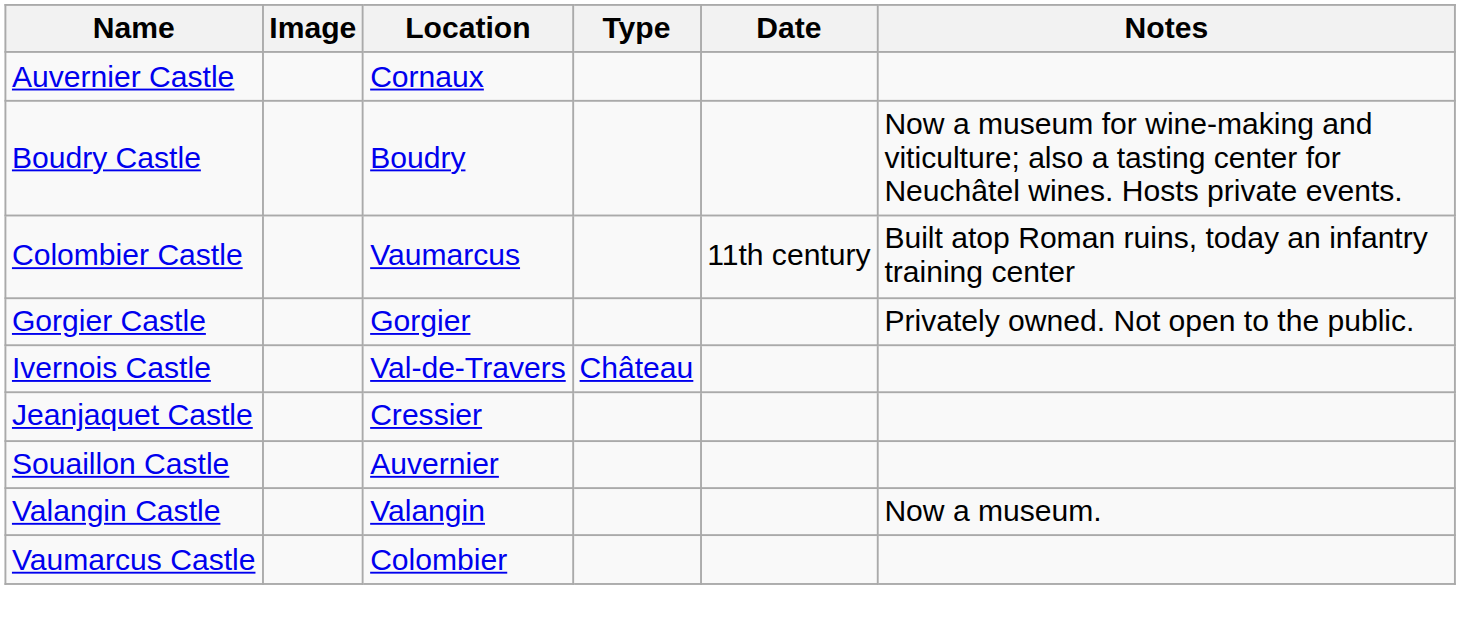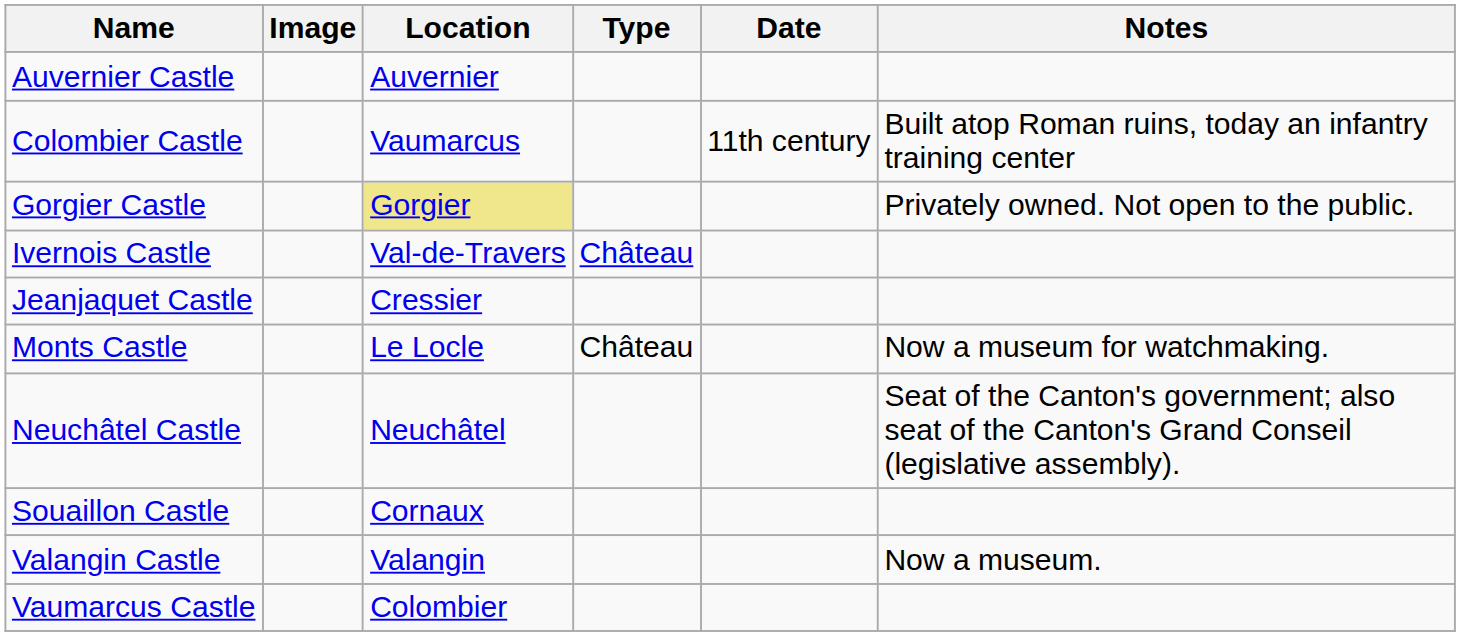 <table class="wikitable sortable" style="text-align:left; margin-left: auto; margin-right: auto; border: none; width:500">
 <tr>
 <th>Name</th>
 <th class="unsortable">Image</th>
 <th>Location</th>
 <th>Type</th>
 <th>Date</th>
 <th class="unsortable" style="width: 300px;">Notes</th>
 </tr>
 <tr>
 <td><a href='#'>Auvernier Castle</a></td>
 <td></td>
-<td><a href='#'>Cornaux</a><br></td>
+<td><a href='#'>Auvernier</a><br></td>
 <td></td>
 <td></td>
 <td></td>
-</tr>
-<tr>
-<td><a href='#'>Boudry Castle</a></td>
-<td></td>
-<td><a href='#'>Boudry</a><br></td>
-<td></td>
-<td></td>
-<td>Now a museum for wine-making and viticulture; also a tasting center for Neuchâtel wines. Hosts private events.</td>
 </tr>
 <tr>
 <td><a href='#'>Colombier Castle</a></td>
 <td></td>
 <td><a href='#'>Vaumarcus</a></td>
 <td></td>
 <td data-sort-value=1050>11th century</td>
 <td>Built atop Roman ruins, today an infantry training center</td>
 </tr>
 <tr>
 <td><a href='#'>Gorgier Castle</a></td>
 <td></td>
-<td><a href='#'>Gorgier</a><br></td>
+<td style="background: khaki;"><a href='#'>Gorgier</a><br></td>
 <td></td>
 <td></td>
 <td>Privately owned. Not open to the public.</td>
 </tr>
 <tr>
 <td><a href='#'>Ivernois Castle</a></td>
 <td></td>
 <td><a href='#'>Val-de-Travers</a><br></td>
 <td><a href='#'>Château</a></td>
 <td></td>
 <td></td>
 </tr>
 <tr>
 <td><a href='#'>Jeanjaquet Castle</a></td>
 <td></td>
 <td><a href='#'>Cressier</a><br></td>
 <td></td>
 <td></td>
 <td></td>
 </tr>
 <tr>
+<td><a href='#'>Monts Castle</a></td>
+<td></td>
+<td><a href='#'>Le Locle</a><br></td>
+<td>Château</td>
+<td></td>
+<td>Now a museum for watchmaking.</td>
+</tr>
+<tr>
+<td><a href='#'>Neuchâtel Castle</a></td>
+<td></td>
+<td><a href='#'>Neuchâtel</a><br></td>
+<td></td>
+<td></td>
+<td>Seat of the Canton's government; also seat of the Canton's Grand Conseil (legislative assembly).</td>
+</tr>
+<tr>
 <td><a href='#'>Souaillon Castle</a></td>
 <td></td>
-<td><a href='#'>Auvernier</a><br></td>
+<td><a href='#'>Cornaux</a><br></td>
 <td></td>
 <td></td>
 <td></td>
 </tr>
 <tr>
 <td><a href='#'>Valangin Castle</a></td>
 <td></td>
 <td><a href='#'>Valangin</a><br></td>
 <td></td>
 <td></td>
 <td>Now a museum.</td>
 </tr>
 <tr>
 <td><a href='#'>Vaumarcus Castle</a></td>
 <td></td>
 <td><a href='#'>Colombier</a><br></td>
 <td></td>
 <td></td>
 <td></td>
 </tr>
 <tr>
 </tr>
 </table>
